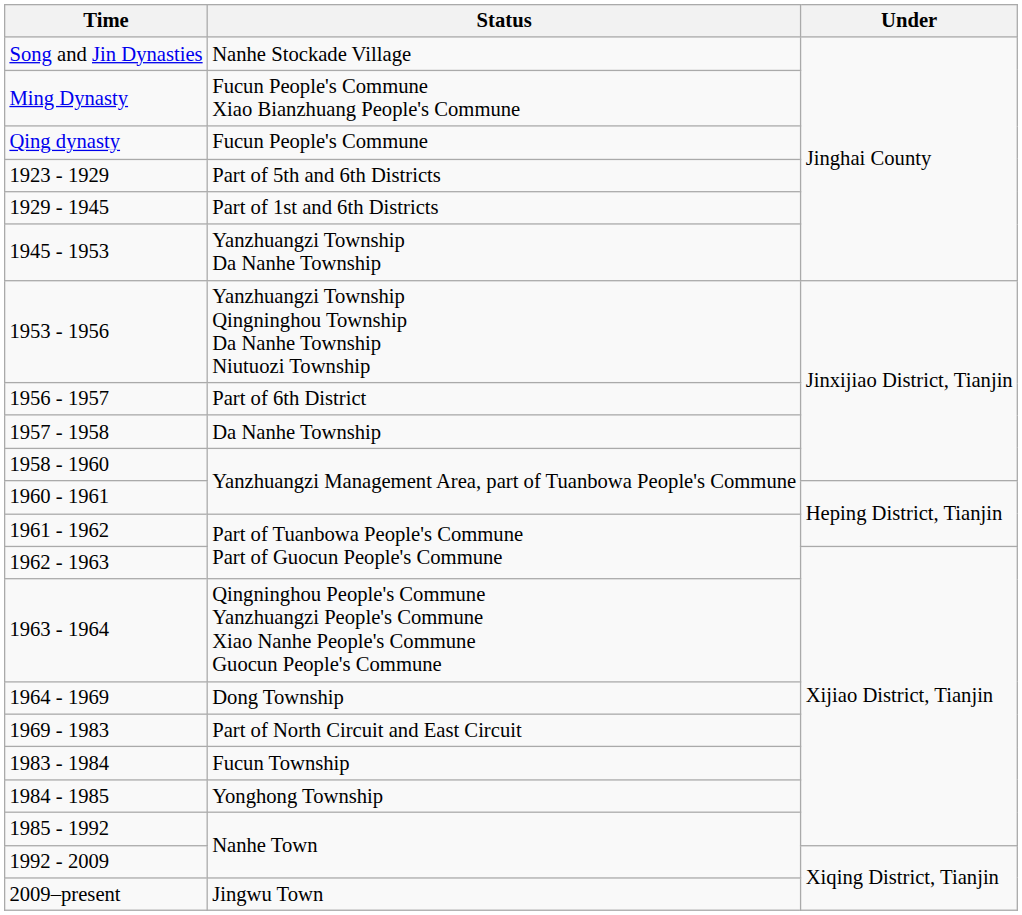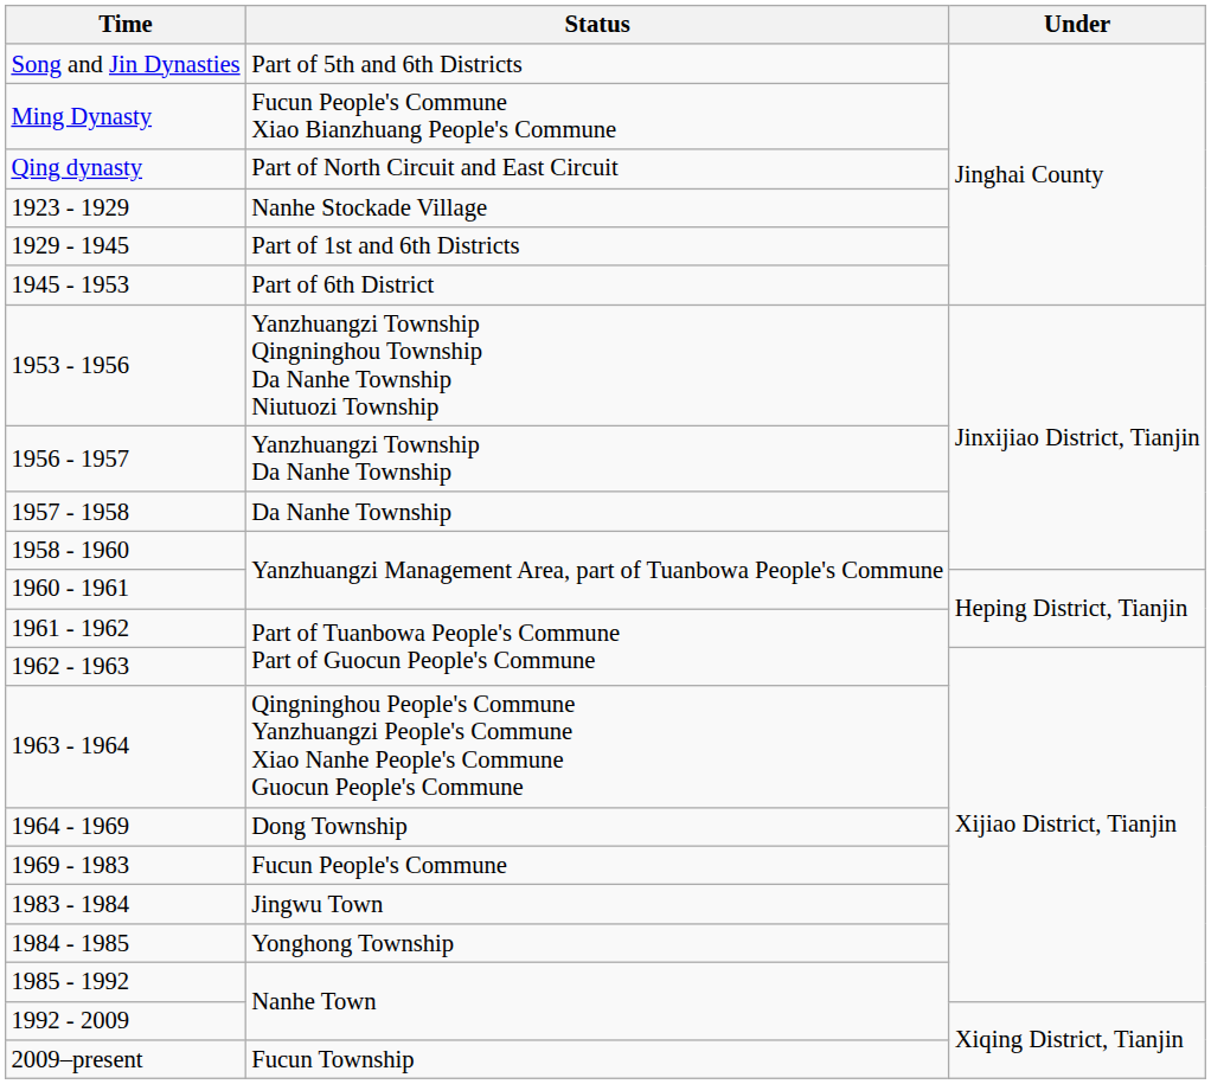 <table class="wikitable">
 <tr>
 <th>Time</th>
 <th>Status</th>
 <th>Under</th>
 </tr>
 <tr>
 <td><a href='#'>Song</a> and <a href='#'>Jin Dynasties</a></td>
-<td>Nanhe Stockade Village</td>
+<td>Part of 5th and 6th Districts</td>
 <td rowspan="6">Jinghai County</td>
 </tr>
 <tr>
 <td><a href='#'>Ming Dynasty</a></td>
 <td>Fucun People's Commune<br>Xiao Bianzhuang People's Commune</td>
 </tr>
 <tr>
 <td><a href='#'>Qing dynasty</a></td>
-<td>Fucun People's Commune</td>
+<td>Part of North Circuit and East Circuit</td>
 </tr>
 <tr>
 <td>1923 - 1929</td>
-<td>Part of 5th and 6th Districts</td>
+<td>Nanhe Stockade Village</td>
 </tr>
 <tr>
 <td>1929 - 1945</td>
 <td>Part of 1st and 6th Districts</td>
 </tr>
 <tr>
 <td>1945 - 1953</td>
-<td>Yanzhuangzi Township<br>Da Nanhe Township</td>
+<td>Part of 6th District</td>
 </tr>
 <tr>
 <td>1953 - 1956</td>
 <td>Yanzhuangzi Township<br>Qingninghou Township<br>Da Nanhe Township<br>Niutuozi Township</td>
 <td rowspan="4">Jinxijiao District, Tianjin</td>
 </tr>
 <tr>
 <td>1956 - 1957</td>
-<td>Part of 6th District</td>
+<td>Yanzhuangzi Township<br>Da Nanhe Township</td>
 </tr>
 <tr>
 <td>1957 - 1958</td>
 <td>Da Nanhe Township</td>
 </tr>
 <tr>
 <td>1958 - 1960</td>
 <td rowspan="2">Yanzhuangzi Management Area, part of Tuanbowa People's Commune</td>
 </tr>
 <tr>
 <td>1960 - 1961</td>
 <td rowspan="2">Heping District, Tianjin</td>
 </tr>
 <tr>
 <td>1961 - 1962</td>
 <td rowspan="2">Part of Tuanbowa People's Commune<br>Part of Guocun People's Commune</td>
 </tr>
 <tr>
 <td>1962 - 1963</td>
 <td rowspan="7">Xijiao District, Tianjin</td>
 </tr>
 <tr>
 <td>1963 - 1964</td>
 <td>Qingninghou People's Commune<br>Yanzhuangzi People's Commune<br>Xiao Nanhe People's Commune<br>Guocun People's Commune</td>
 </tr>
 <tr>
 <td>1964 - 1969</td>
 <td>Dong Township</td>
 </tr>
 <tr>
 <td>1969 - 1983</td>
-<td>Part of North Circuit and East Circuit</td>
+<td>Fucun People's Commune</td>
 </tr>
 <tr>
 <td>1983 - 1984</td>
-<td>Fucun Township</td>
+<td>Jingwu Town</td>
 </tr>
 <tr>
 <td>1984 - 1985</td>
 <td>Yonghong Township</td>
 </tr>
 <tr>
 <td>1985 - 1992</td>
 <td rowspan="2">Nanhe Town</td>
 </tr>
 <tr>
 <td>1992 - 2009</td>
 <td rowspan="2">Xiqing District, Tianjin</td>
 </tr>
 <tr>
 <td>2009–present</td>
-<td>Jingwu Town</td>
+<td>Fucun Township</td>
 </tr>
 </table>
